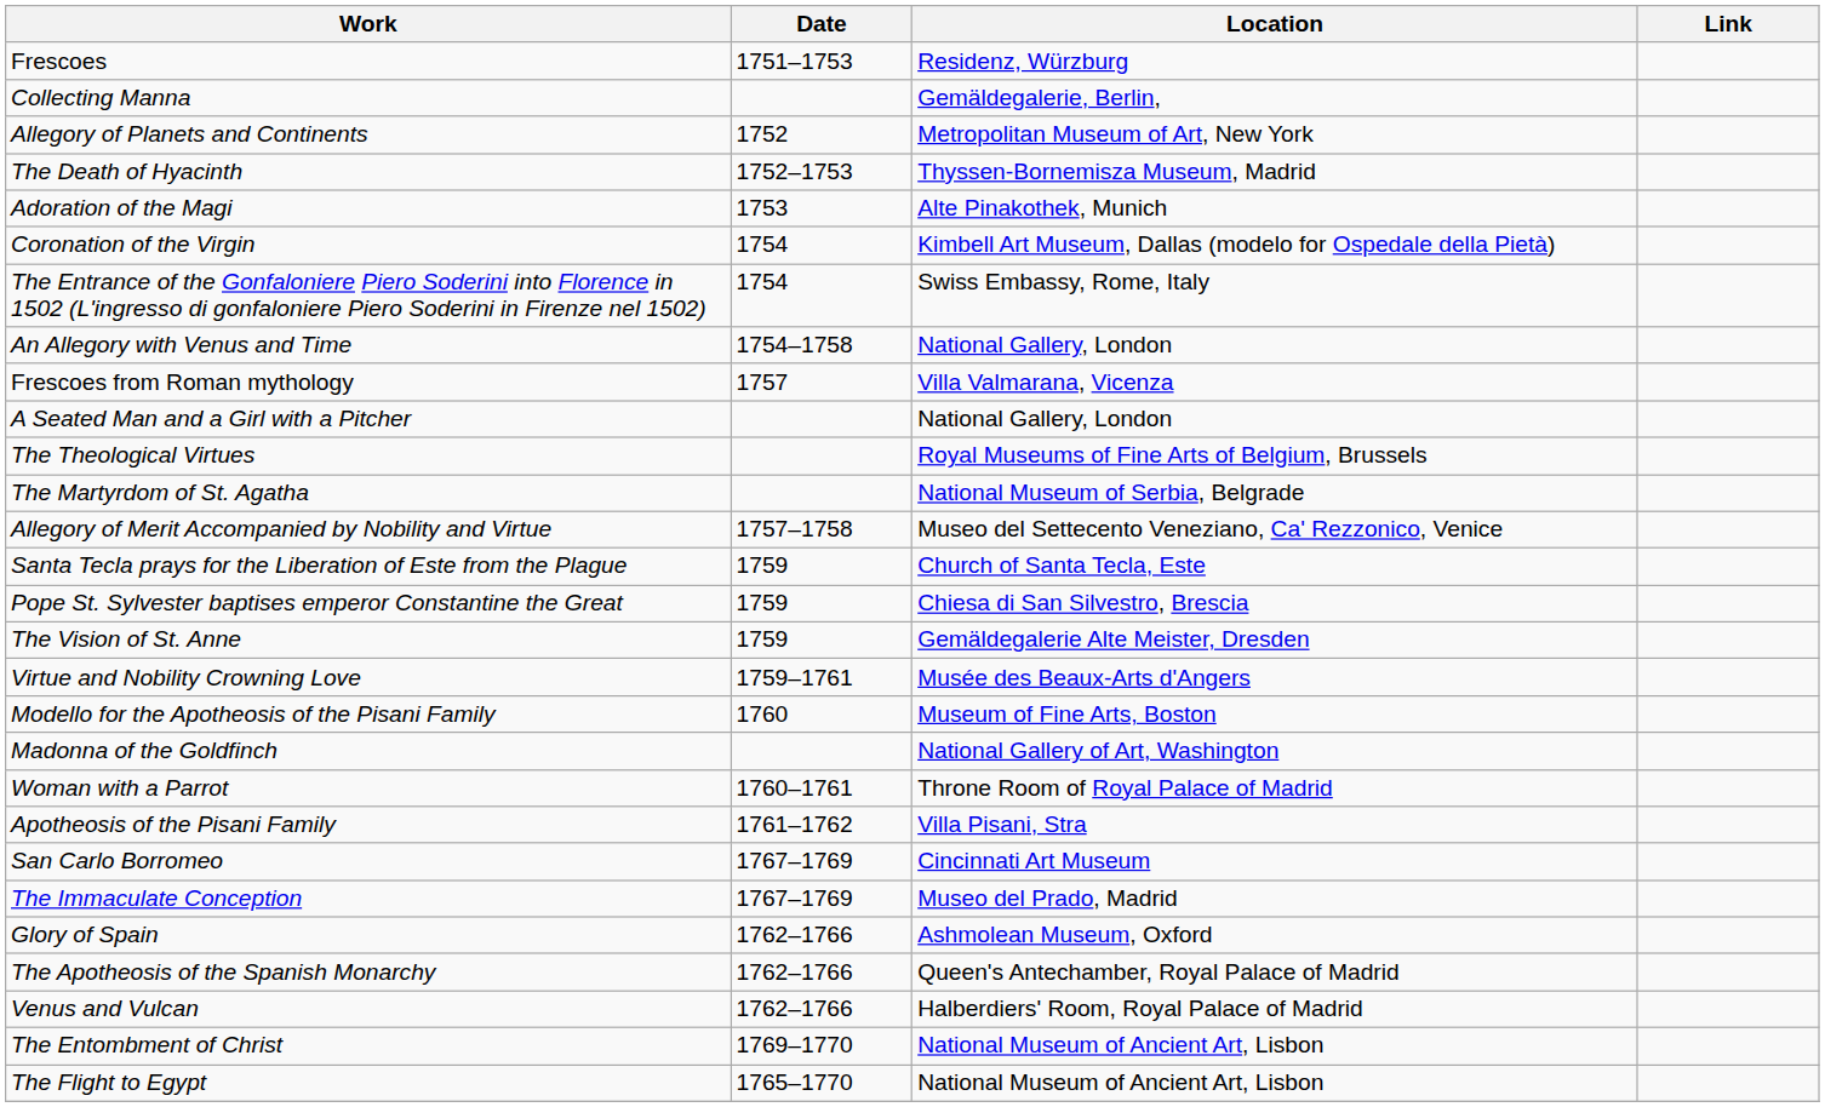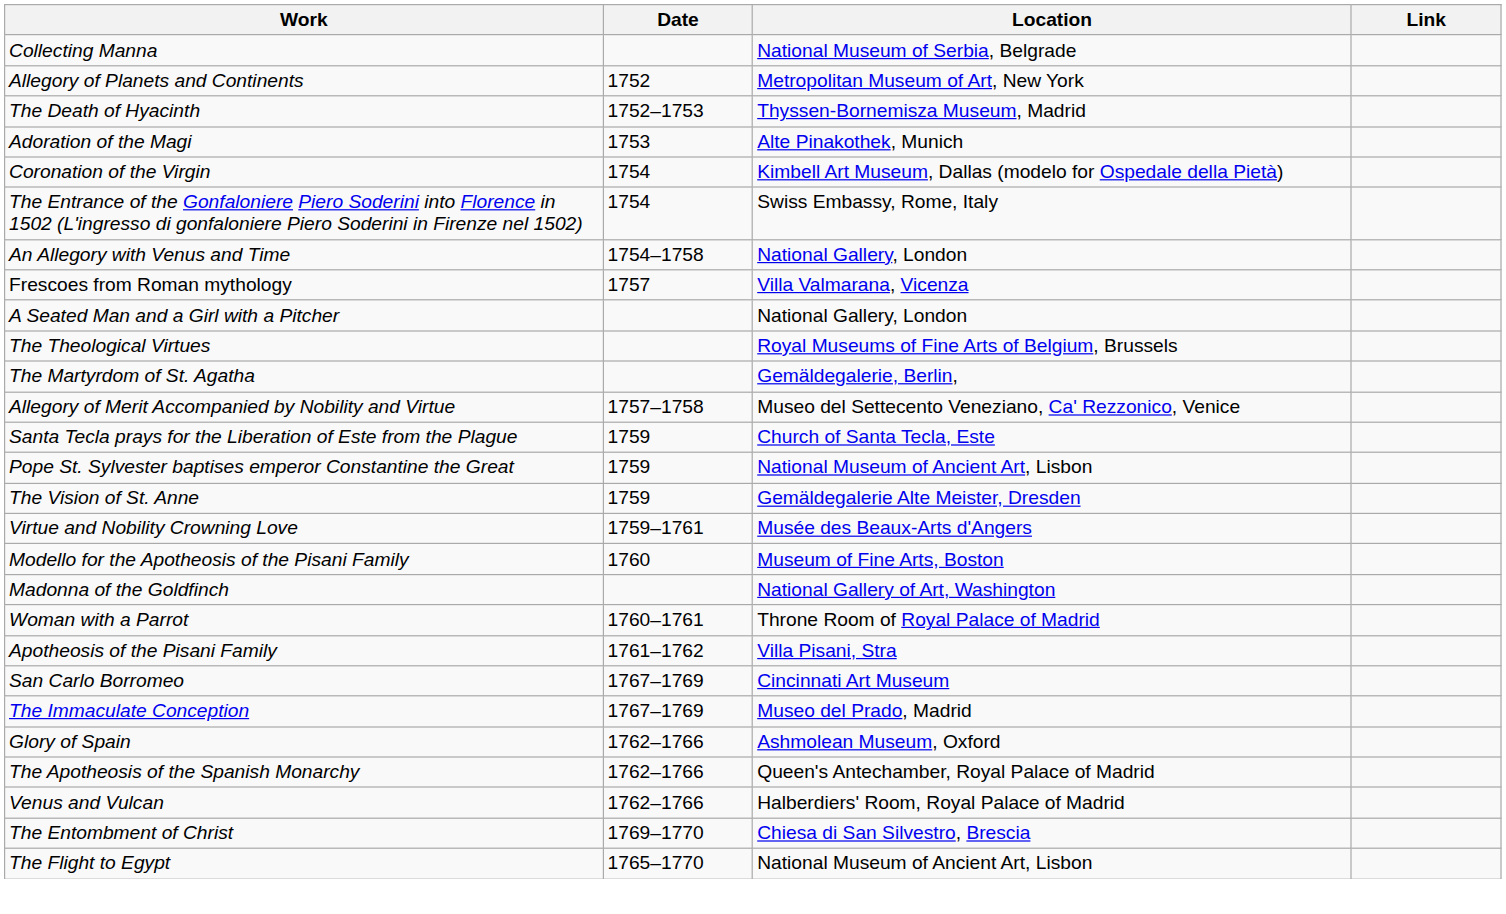 <table class=wikitable>
 <tr>
 <th width="40%">Work</th>
 <th width="10%">Date</th>
 <th width="40%">Location</th>
 <th width="10%">Link</th>
 </tr>
 <tr valign="top">
-<td>Frescoes</td>
-<td>1751–1753</td>
-<td><a href='#'>Residenz, Würzburg</a></td>
-<td> </td>
-</tr>
-<tr valign="top">
 <td><em>Collecting Manna</em></td>
 <td></td>
-<td><a href='#'>Gemäldegalerie, Berlin</a>,</td>
+<td><a href='#'>National Museum of Serbia</a>, Belgrade</td>
 <td></td>
 </tr>
 <tr valign="top">
 <td><em>Allegory of Planets and Continents</em></td>
 <td>1752</td>
 <td><a href='#'>Metropolitan Museum of Art</a>, New York</td>
 <td></td>
 </tr>
 <tr valign="top">
 <td><em>The Death of Hyacinth</em></td>
 <td>1752–1753</td>
 <td><a href='#'>Thyssen-Bornemisza Museum</a>, Madrid</td>
 <td></td>
 </tr>
 <tr valign="top">
 <td><em>Adoration of the Magi</em></td>
 <td>1753</td>
 <td><a href='#'>Alte Pinakothek</a>, Munich</td>
 <td></td>
 </tr>
 <tr valign="top">
 <td><em>Coronation of the Virgin</em></td>
 <td>1754</td>
 <td><a href='#'>Kimbell Art Museum</a>, Dallas (modelo for <a href='#'>Ospedale della Pietà</a>)</td>
 <td></td>
 </tr>
 <tr valign="top">
 <td><em>The Entrance of the <a href='#'>Gonfaloniere</a> <a href='#'>Piero Soderini</a> into <a href='#'>Florence</a> in 1502 (L'ingresso di gonfaloniere Piero Soderini in Firenze nel 1502)</em></td>
 <td>1754</td>
 <td>Swiss Embassy, Rome, Italy</td>
 <td></td>
 </tr>
 <tr valign="top">
 <td><em>An Allegory with Venus and Time</em></td>
 <td>1754–1758</td>
 <td><a href='#'>National Gallery</a>, London</td>
 <td></td>
 </tr>
 <tr valign="top">
 <td>Frescoes from Roman mythology</td>
 <td>1757</td>
 <td><a href='#'>Villa Valmarana</a>, <a href='#'>Vicenza</a></td>
 <td></td>
 </tr>
 <tr valign="top">
 <td><em>A Seated Man and a Girl with a Pitcher</em></td>
 <td></td>
 <td>National Gallery, London</td>
 <td></td>
 </tr>
 <tr valign="top">
 <td><em>The Theological Virtues</em></td>
 <td></td>
 <td><a href='#'>Royal Museums of Fine Arts of Belgium</a>, Brussels</td>
 <td></td>
 </tr>
 <tr valign="top">
 <td><em>The Martyrdom of St. Agatha</em></td>
 <td></td>
-<td><a href='#'>National Museum of Serbia</a>, Belgrade</td>
+<td><a href='#'>Gemäldegalerie, Berlin</a>,</td>
 <td></td>
 </tr>
 <tr valign="top">
 <td><em>Allegory of Merit Accompanied by Nobility and Virtue</em></td>
 <td>1757–1758</td>
 <td>Museo del Settecento Veneziano, <a href='#'>Ca' Rezzonico</a>, Venice</td>
 <td></td>
 </tr>
 <tr valign="top">
 <td><em>Santa Tecla prays for the Liberation of Este from the Plague</em></td>
 <td>1759</td>
 <td><a href='#'>Church of Santa Tecla, Este</a></td>
 <td></td>
 </tr>
 <tr valign="top">
 <td><em>Pope St. Sylvester baptises emperor Constantine the Great</em></td>
 <td>1759</td>
-<td><a href='#'>Chiesa di San Silvestro</a>, <a href='#'>Brescia</a></td>
+<td><a href='#'>National Museum of Ancient Art</a>, Lisbon</td>
 <td></td>
 </tr>
 <tr valign="top">
 <td><em>The Vision of St. Anne</em></td>
 <td>1759</td>
 <td><a href='#'>Gemäldegalerie Alte Meister, Dresden</a></td>
 <td></td>
 </tr>
 <tr valign="top">
 <td><em>Virtue and Nobility Crowning Love</em></td>
 <td>1759–1761</td>
 <td><a href='#'>Musée des Beaux-Arts d'Angers</a></td>
 <td></td>
 </tr>
 <tr valign="top">
 <td><em>Modello for the Apotheosis of the Pisani Family</em></td>
 <td>1760</td>
 <td><a href='#'>Museum of Fine Arts, Boston</a></td>
 <td></td>
 </tr>
 <tr valign="top">
 <td><em>Madonna of the Goldfinch</em></td>
 <td></td>
 <td><a href='#'>National Gallery of Art, Washington</a></td>
 <td></td>
 </tr>
 <tr valign="top">
 <td><em>Woman with a Parrot</em></td>
 <td>1760–1761</td>
 <td>Throne Room of <a href='#'>Royal Palace of Madrid</a></td>
 <td></td>
 </tr>
 <tr valign="top">
 <td><em>Apotheosis of the Pisani Family</em></td>
 <td>1761–1762</td>
 <td><a href='#'>Villa Pisani, Stra</a></td>
 <td></td>
 </tr>
 <tr valign="top">
 <td><em>San Carlo Borromeo</em></td>
 <td>1767–1769</td>
 <td><a href='#'>Cincinnati Art Museum</a></td>
 <td></td>
 </tr>
 <tr valign="top">
 <td><a href='#'><em>The Immaculate Conception</em></a></td>
 <td>1767–1769</td>
 <td><a href='#'>Museo del Prado</a>, Madrid</td>
 <td></td>
 </tr>
 <tr valign="top">
 <td><em>Glory of Spain</em></td>
 <td>1762–1766</td>
 <td><a href='#'>Ashmolean Museum</a>, Oxford</td>
 <td></td>
 </tr>
 <tr valign="top">
 <td><em>The Apotheosis of the Spanish Monarchy</em></td>
 <td>1762–1766</td>
 <td>Queen's Antechamber, Royal Palace of Madrid</td>
 <td></td>
 </tr>
 <tr valign="top">
 <td><em>Venus and Vulcan</em></td>
 <td>1762–1766</td>
 <td>Halberdiers' Room, Royal Palace of Madrid</td>
 <td></td>
 </tr>
 <tr valign="top">
 <td><em>The Entombment of Christ</em></td>
 <td>1769–1770</td>
-<td><a href='#'>National Museum of Ancient Art</a>, Lisbon</td>
+<td><a href='#'>Chiesa di San Silvestro</a>, <a href='#'>Brescia</a></td>
 <td></td>
 </tr>
 <tr valign="top">
 <td><em>The Flight to Egypt</em></td>
 <td>1765–1770</td>
 <td>National Museum of Ancient Art, Lisbon</td>
 <td></td>
 </tr>
 <tr valign="top">
 </tr>
 </table>
